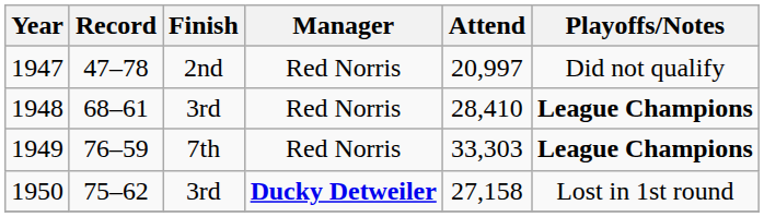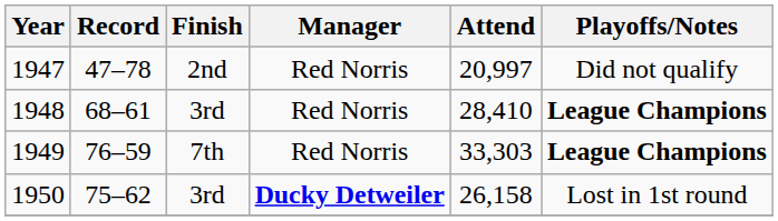 <table class="wikitable" style="text-align:center">
 <tr>
 <th>Year</th>
 <th>Record</th>
 <th>Finish</th>
 <th>Manager</th>
 <th>Attend</th>
 <th>Playoffs/Notes</th>
 </tr>
 <tr align=center>
 <td>1947</td>
 <td>47–78</td>
 <td>2nd</td>
 <td>Red Norris</td>
 <td>20,997</td>
 <td>Did not qualify</td>
 </tr>
 <tr align=center>
 <td>1948</td>
 <td>68–61</td>
 <td>3rd</td>
 <td>Red Norris</td>
 <td>28,410</td>
 <td><strong>League Champions</strong></td>
 </tr>
 <tr align=center>
 <td>1949</td>
 <td>76–59</td>
 <td>7th</td>
 <td>Red Norris</td>
 <td>33,303</td>
 <td><strong>League Champions</strong></td>
 </tr>
 <tr align=center>
 <td>1950</td>
 <td>75–62</td>
 <td>3rd</td>
 <td><strong><a href='#'>Ducky Detweiler</a></strong></td>
-<td>27,158</td>
+<td>26,158</td>
 <td>Lost in 1st round</td>
 </tr>
 <tr align=center>
 </tr>
 </table>
